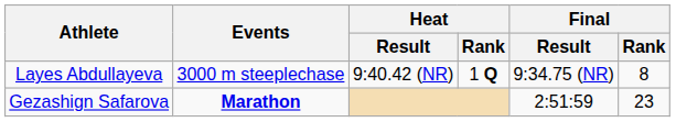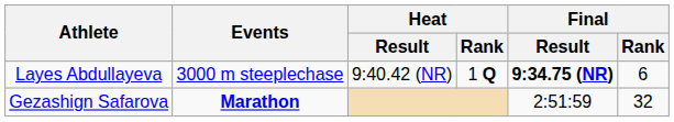 <table class=wikitable style="text-align:center; font-size:90%">
 <tr>
 <th rowspan="2">Athlete</th>
 <th rowspan="2">Events</th>
 <th colspan="2">Heat</th>
 <th colspan="2">Final</th>
 </tr>
 <tr>
 <th>Result</th>
 <th>Rank</th>
 <th>Result</th>
 <th>Rank</th>
 </tr>
 <tr>
 <td><a href='#'>Layes Abdullayeva</a></td>
 <td><a href='#'>3000 m steeplechase</a></td>
 <td>9:40.42 (<a href='#'>NR</a>)</td>
 <td>1 <strong>Q</strong></td>
-<td>9:34.75 (<a href='#'>NR</a>)</td>
-<td>8</td>
+<td><strong>9:34.75 (<a href='#'>NR</a>)</strong></td>
+<td>6</td>
 </tr>
 <tr>
 <td><a href='#'>Gezashign Safarova</a></td>
 <td><strong><a href='#'>Marathon</a></strong></td>
 <td colspan="2" bgcolor="wheat"></td>
 <td>2:51:59</td>
-<td>23</td>
+<td>32</td>
 </tr>
 </table>
